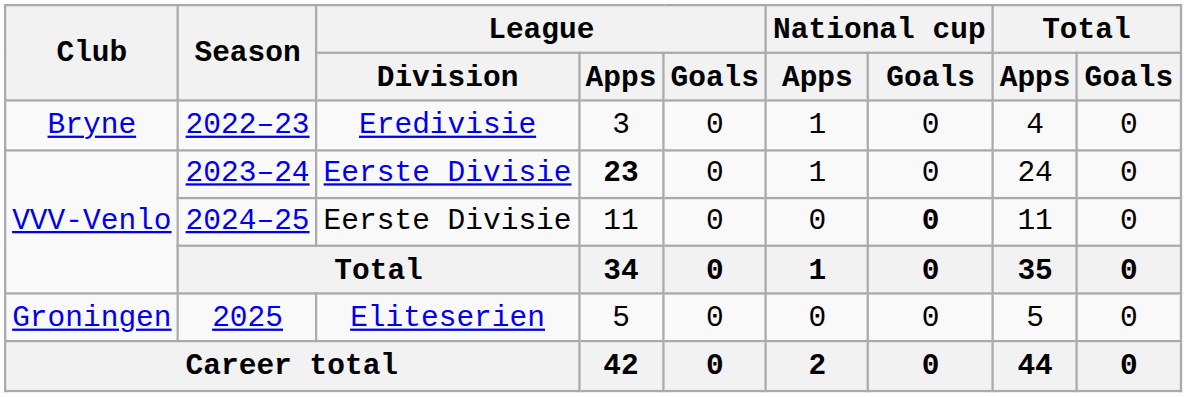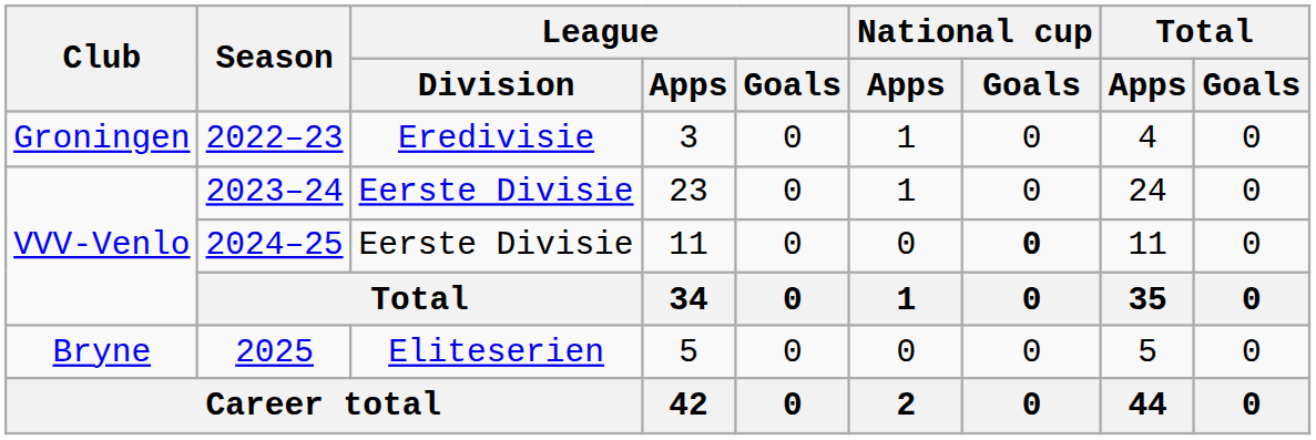 <table class="wikitable" style="text-align:center">
 <tr>
 <th rowspan=2>Club</th>
 <th rowspan=2>Season</th>
 <th colspan=3>League</th>
 <th colspan=2>National cup</th>
 <th colspan=2>Total</th>
 </tr>
 <tr>
 <th>Division</th>
 <th>Apps</th>
 <th>Goals</th>
 <th>Apps</th>
 <th>Goals</th>
 <th>Apps</th>
 <th>Goals</th>
 </tr>
 <tr>
-<td><a href='#'>Bryne</a></td>
+<td><a href='#'>Groningen</a></td>
 <td><a href='#'>2022–23</a></td>
 <td><a href='#'>Eredivisie</a></td>
 <td>3</td>
 <td>0</td>
 <td>1</td>
 <td>0</td>
 <td>4</td>
 <td>0</td>
 </tr>
 <tr>
 <td rowspan=3><a href='#'>VVV-Venlo</a></td>
 <td><a href='#'>2023–24</a></td>
 <td><a href='#'>Eerste Divisie</a></td>
-<td><strong>23</strong></td>
+<td>23</td>
 <td>0</td>
 <td>1</td>
 <td>0</td>
 <td>24</td>
 <td>0</td>
 </tr>
 <tr>
 <td><a href='#'>2024–25</a></td>
 <td>Eerste Divisie</td>
 <td>11</td>
 <td>0</td>
 <td>0</td>
 <td><strong>0</strong></td>
 <td>11</td>
 <td>0</td>
 </tr>
 <tr>
 <th colspan=2>Total</th>
 <th>34</th>
 <th>0</th>
 <th>1</th>
 <th>0</th>
 <th>35</th>
 <th>0</th>
 </tr>
 <tr>
-<td><a href='#'>Groningen</a></td>
+<td><a href='#'>Bryne</a></td>
 <td><a href='#'>2025</a></td>
 <td><a href='#'>Eliteserien</a></td>
 <td>5</td>
 <td>0</td>
 <td>0</td>
 <td>0</td>
 <td>5</td>
 <td>0</td>
 </tr>
 <tr>
 <th colspan=3>Career total</th>
 <th>42</th>
 <th>0</th>
 <th>2</th>
 <th>0</th>
 <th>44</th>
 <th>0</th>
 </tr>
 </table>
